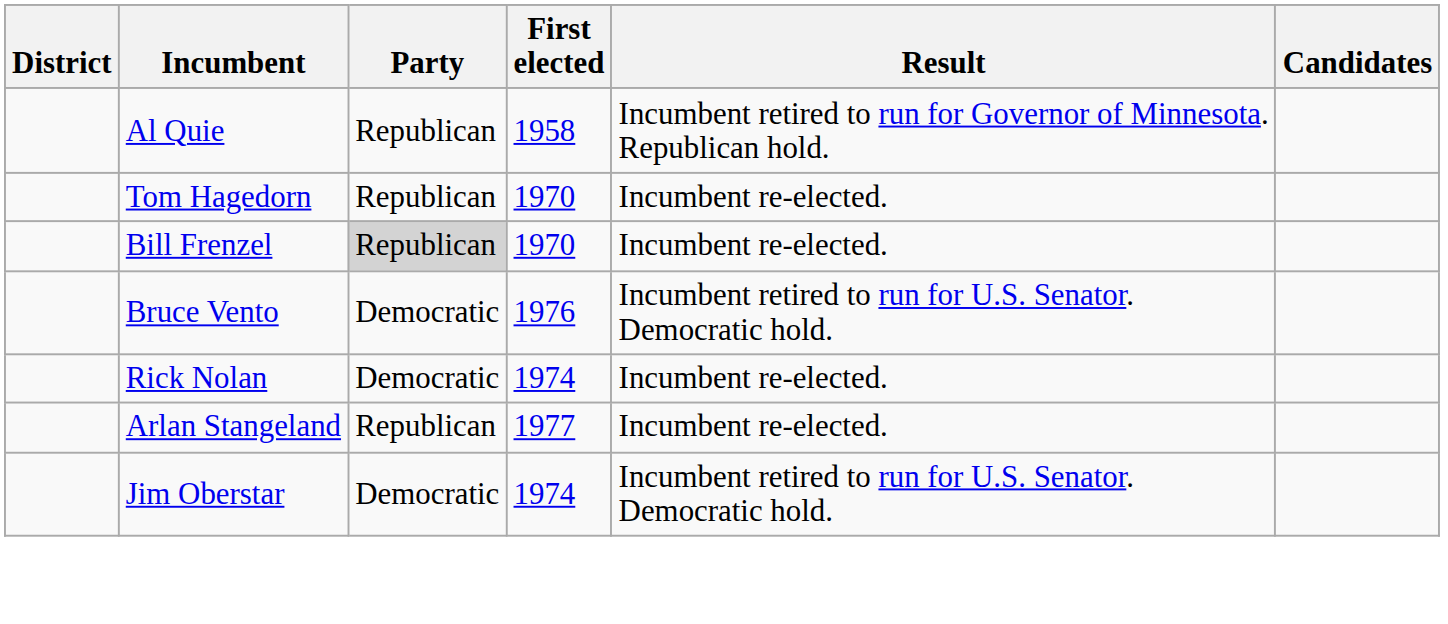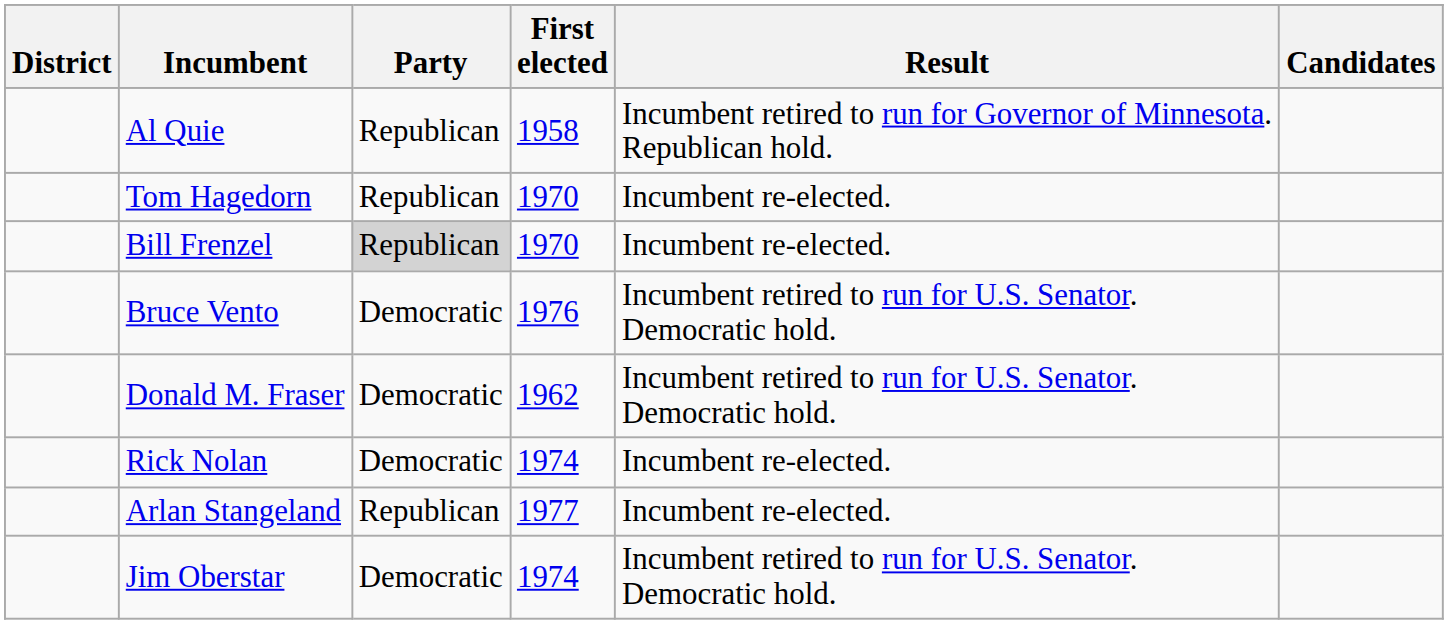 <table class=wikitable>
 <tr valign=bottom>
 <th>District</th>
 <th>Incumbent</th>
 <th>Party</th>
 <th>First<br>elected</th>
 <th>Result</th>
 <th>Candidates</th>
 </tr>
 <tr>
 <td></td>
 <td><a href='#'>Al Quie</a></td>
 <td>Republican</td>
 <td><a href='#'>1958</a></td>
 <td>Incumbent retired to <a href='#'>run for Governor of Minnesota</a>.<br>Republican hold.</td>
 <td nowrap></td>
 </tr>
 <tr>
 <td></td>
 <td><a href='#'>Tom Hagedorn</a></td>
 <td>Republican</td>
 <td><a href='#'>1970</a></td>
 <td>Incumbent re-elected.</td>
 <td nowrap></td>
 </tr>
 <tr>
 <td></td>
 <td><a href='#'>Bill Frenzel</a></td>
 <td style="background: lightgrey;">Republican</td>
 <td><a href='#'>1970</a></td>
 <td>Incumbent re-elected.</td>
 <td nowrap></td>
 </tr>
 <tr>
 <td></td>
 <td><a href='#'>Bruce Vento</a></td>
 <td>Democratic</td>
 <td><a href='#'>1976</a></td>
 <td>Incumbent retired to <a href='#'>run for U.S. Senator</a>.<br>Democratic hold.</td>
 <td nowrap></td>
 </tr>
 <tr>
 <td></td>
+<td><a href='#'>Donald M. Fraser</a></td>
+<td>Democratic</td>
+<td><a href='#'>1962</a></td>
+<td>Incumbent retired to <a href='#'>run for U.S. Senator</a>.<br>Democratic hold.</td>
+<td nowrap></td>
+</tr>
+<tr>
+<td></td>
 <td><a href='#'>Rick Nolan</a></td>
 <td>Democratic</td>
 <td><a href='#'>1974</a></td>
 <td>Incumbent re-elected.</td>
 <td nowrap></td>
 </tr>
 <tr>
 <td></td>
 <td><a href='#'>Arlan Stangeland</a></td>
 <td>Republican</td>
 <td><a href='#'>1977</a></td>
 <td>Incumbent re-elected.</td>
 <td nowrap></td>
 </tr>
 <tr>
 <td></td>
 <td><a href='#'>Jim Oberstar</a></td>
 <td>Democratic</td>
 <td><a href='#'>1974</a></td>
 <td>Incumbent retired to <a href='#'>run for U.S. Senator</a>.<br>Democratic hold.</td>
 <td nowrap></td>
 </tr>
 </table>
